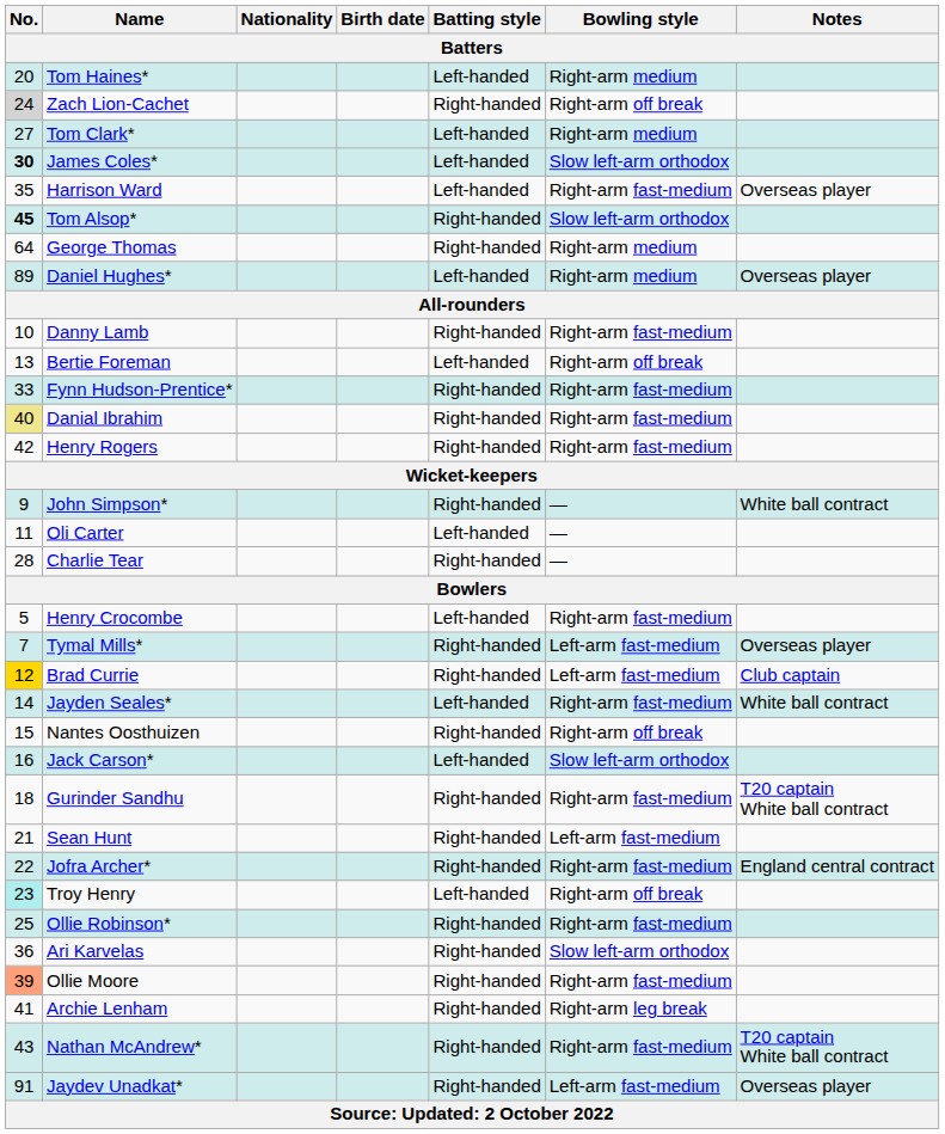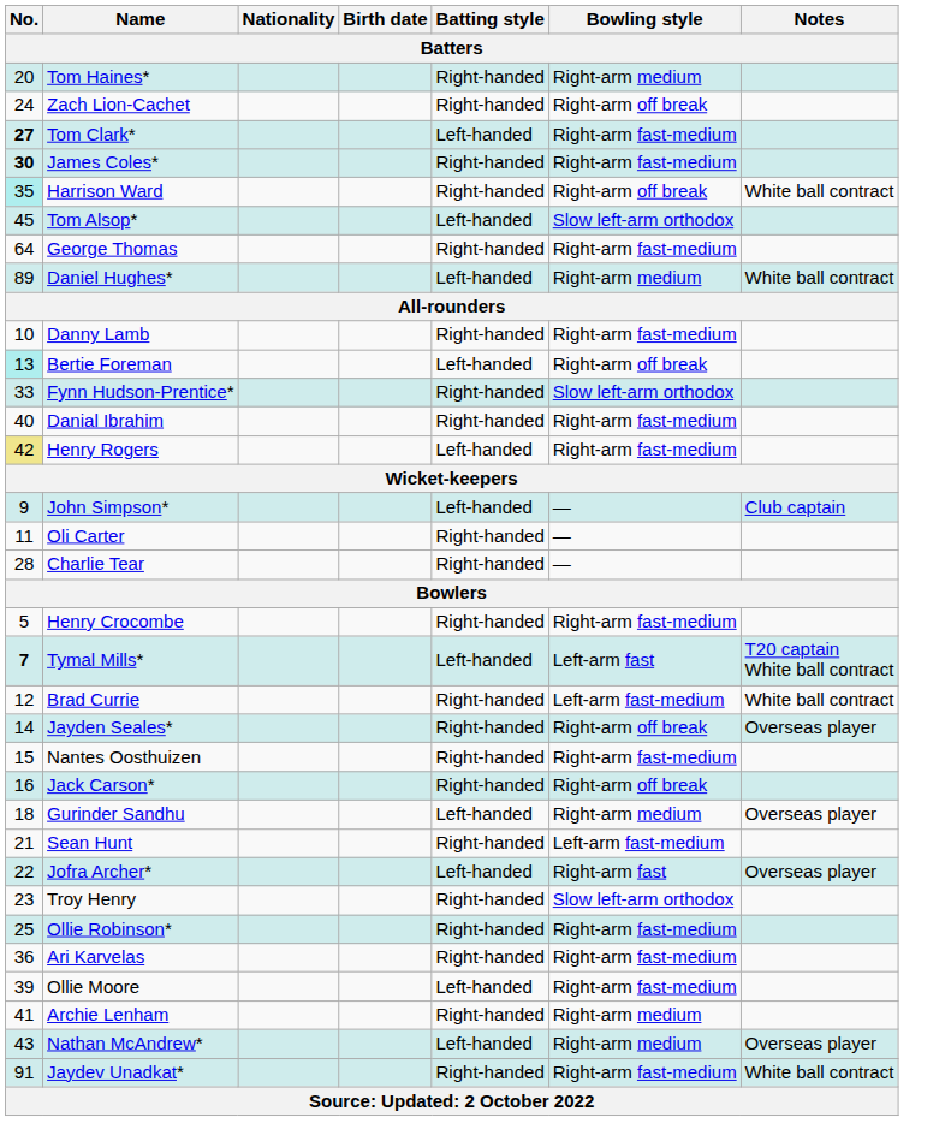 <table class="wikitable">
 <tr>
 <th>No.</th>
 <th>Name</th>
 <th>Nationality</th>
 <th>Birth date</th>
 <th>Batting style</th>
 <th>Bowling style</th>
 <th>Notes</th>
 </tr>
 <tr>
 <th colspan="7">Batters</th>
 </tr>
 <tr bgcolor="#CFECEC">
 <td style="text-align:center">20</td>
 <td><a href='#'>Tom Haines</a>*</td>
 <td></td>
 <td></td>
-<td>Left-handed</td>
+<td>Right-handed</td>
 <td>Right-arm <a href='#'>medium</a></td>
 <td></td>
 </tr>
 <tr>
-<td style="background: lightgrey; text-align:center">24</td>
+<td style="text-align:center">24</td>
 <td><a href='#'>Zach Lion-Cachet</a> </td>
 <td></td>
 <td></td>
 <td>Right-handed</td>
 <td>Right-arm <a href='#'>off break</a></td>
 <td></td>
 </tr>
 <tr bgcolor="#CFECEC">
-<td style="text-align:center">27</td>
+<td style="text-align:center"><strong>27</strong></td>
 <td><a href='#'>Tom Clark</a>*</td>
 <td></td>
 <td></td>
 <td>Left-handed</td>
-<td>Right-arm <a href='#'>medium</a></td>
+<td>Right-arm <a href='#'>fast-medium</a></td>
 <td></td>
 </tr>
 <tr bgcolor="#CFECEC">
 <td style="text-align:center"><strong>30</strong></td>
 <td><a href='#'>James Coles</a>*</td>
 <td></td>
 <td></td>
-<td>Left-handed</td>
-<td><a href='#'>Slow left-arm orthodox</a></td>
+<td>Right-handed</td>
+<td>Right-arm <a href='#'>fast-medium</a></td>
 <td></td>
 </tr>
 <tr>
-<td style="text-align:center">35</td>
+<td style="background: paleturquoise; text-align:center">35</td>
 <td><a href='#'>Harrison Ward</a></td>
 <td></td>
 <td></td>
-<td>Left-handed</td>
-<td>Right-arm <a href='#'>fast-medium</a></td>
-<td>Overseas player</td>
+<td>Right-handed</td>
+<td>Right-arm <a href='#'>off break</a></td>
+<td>White ball contract</td>
 </tr>
 <tr bgcolor="#CFECEC">
-<td style="text-align:center"><strong>45</strong></td>
+<td style="text-align:center">45</td>
 <td><a href='#'>Tom Alsop</a>*</td>
 <td></td>
 <td></td>
-<td>Right-handed</td>
+<td>Left-handed</td>
 <td><a href='#'>Slow left-arm orthodox</a></td>
 <td></td>
 </tr>
 <tr>
 <td style="text-align:center">64</td>
 <td><a href='#'>George Thomas</a></td>
 <td></td>
 <td></td>
 <td>Right-handed</td>
-<td>Right-arm <a href='#'>medium</a></td>
+<td>Right-arm <a href='#'>fast-medium</a></td>
 <td></td>
 </tr>
 <tr bgcolor="#CFECEC">
 <td style="text-align:center">89</td>
 <td><a href='#'>Daniel Hughes</a>*</td>
 <td></td>
 <td></td>
 <td>Left-handed</td>
 <td>Right-arm <a href='#'>medium</a></td>
-<td>Overseas player</td>
+<td>White ball contract</td>
 </tr>
 <tr>
 <th colspan="7">All-rounders</th>
 </tr>
 <tr>
 <td style="text-align:center">10</td>
 <td><a href='#'>Danny Lamb</a></td>
 <td></td>
 <td></td>
 <td>Right-handed</td>
 <td>Right-arm <a href='#'>fast-medium</a></td>
 <td></td>
 </tr>
 <tr>
-<td style="text-align:center">13</td>
+<td style="background: paleturquoise; text-align:center">13</td>
 <td><a href='#'>Bertie Foreman</a></td>
 <td></td>
 <td></td>
 <td>Left-handed</td>
 <td>Right-arm <a href='#'>off break</a></td>
 <td></td>
 </tr>
 <tr bgcolor="#CFECEC">
 <td style="text-align:center">33</td>
 <td><a href='#'>Fynn Hudson-Prentice</a>*</td>
 <td></td>
 <td></td>
 <td>Right-handed</td>
-<td>Right-arm <a href='#'>fast-medium</a></td>
+<td><a href='#'>Slow left-arm orthodox</a></td>
 <td></td>
 </tr>
 <tr>
-<td style="background: khaki; text-align:center">40</td>
+<td style="text-align:center">40</td>
 <td><a href='#'>Danial Ibrahim</a></td>
 <td></td>
 <td></td>
 <td>Right-handed</td>
 <td>Right-arm <a href='#'>fast-medium</a></td>
 <td></td>
 </tr>
 <tr>
-<td style="text-align:center">42</td>
+<td style="background: khaki; text-align:center">42</td>
 <td><a href='#'>Henry Rogers</a></td>
 <td></td>
 <td></td>
-<td>Right-handed</td>
+<td>Left-handed</td>
 <td>Right-arm <a href='#'>fast-medium</a></td>
 <td></td>
 </tr>
 <tr>
 <th colspan="7">Wicket-keepers</th>
 </tr>
 <tr bgcolor="#CFECEC">
 <td style="text-align:center">9</td>
 <td><a href='#'>John Simpson</a>* </td>
 <td></td>
 <td></td>
-<td>Right-handed</td>
+<td>Left-handed</td>
 <td>—</td>
-<td>White ball contract</td>
+<td><a href='#'>Club captain</a></td>
 </tr>
 <tr>
 <td style="text-align:center">11</td>
 <td><a href='#'>Oli Carter</a></td>
 <td></td>
 <td></td>
-<td>Left-handed</td>
+<td>Right-handed</td>
 <td>—</td>
 <td></td>
 </tr>
 <tr>
 <td style="text-align:center">28</td>
 <td><a href='#'>Charlie Tear</a> </td>
 <td></td>
 <td></td>
 <td>Right-handed</td>
 <td>—</td>
 <td></td>
 </tr>
 <tr>
 <th colspan="7">Bowlers</th>
 </tr>
 <tr>
 <td style="text-align:center">5</td>
 <td><a href='#'>Henry Crocombe</a></td>
 <td></td>
 <td></td>
-<td>Left-handed</td>
+<td>Right-handed</td>
 <td>Right-arm <a href='#'>fast-medium</a></td>
 <td></td>
 </tr>
 <tr bgcolor="#CFECEC">
-<td style="text-align:center">7</td>
+<td style="text-align:center"><strong>7</strong></td>
 <td><a href='#'>Tymal Mills</a>* </td>
 <td></td>
 <td></td>
-<td>Right-handed</td>
-<td>Left-arm <a href='#'>fast-medium</a></td>
-<td>Overseas player</td>
+<td>Left-handed</td>
+<td>Left-arm <a href='#'>fast</a></td>
+<td><a href='#'>T20 captain</a><br>White ball contract</td>
 </tr>
 <tr>
-<td style="background: gold; text-align:center">12</td>
+<td style="text-align:center">12</td>
 <td><a href='#'>Brad Currie</a> </td>
 <td></td>
 <td></td>
 <td>Right-handed</td>
 <td>Left-arm <a href='#'>fast-medium</a></td>
-<td><a href='#'>Club captain</a></td>
+<td>White ball contract</td>
 </tr>
 <tr bgcolor="#CFECEC">
 <td style="text-align:center">14</td>
 <td><a href='#'>Jayden Seales</a>* </td>
 <td></td>
 <td></td>
-<td>Left-handed</td>
-<td>Right-arm <a href='#'>fast-medium</a></td>
-<td>White ball contract</td>
+<td>Right-handed</td>
+<td>Right-arm <a href='#'>off break</a></td>
+<td>Overseas player</td>
 </tr>
 <tr>
 <td style="text-align:center">15</td>
 <td>Nantes Oosthuizen</td>
 <td></td>
 <td></td>
 <td>Right-handed</td>
-<td>Right-arm <a href='#'>off break</a></td>
+<td>Right-arm <a href='#'>fast-medium</a></td>
 <td></td>
 </tr>
 <tr bgcolor="#CFECEC">
 <td style="text-align:center">16</td>
 <td><a href='#'>Jack Carson</a>*</td>
 <td></td>
 <td></td>
-<td>Left-handed</td>
-<td><a href='#'>Slow left-arm orthodox</a></td>
+<td>Right-handed</td>
+<td>Right-arm <a href='#'>off break</a></td>
 <td></td>
 </tr>
 <tr>
 <td style="text-align:center">18</td>
 <td><a href='#'>Gurinder Sandhu</a> </td>
 <td></td>
 <td></td>
-<td>Right-handed</td>
-<td>Right-arm <a href='#'>fast-medium</a></td>
-<td><a href='#'>T20 captain</a><br>White ball contract</td>
+<td>Left-handed</td>
+<td>Right-arm <a href='#'>medium</a></td>
+<td>Overseas player</td>
 </tr>
 <tr>
 <td style="text-align:center">21</td>
 <td><a href='#'>Sean Hunt</a></td>
 <td></td>
 <td></td>
 <td>Right-handed</td>
 <td>Left-arm <a href='#'>fast-medium</a></td>
 <td></td>
 </tr>
 <tr bgcolor="#CFECEC">
 <td style="text-align:center">22</td>
 <td><a href='#'>Jofra Archer</a>* </td>
 <td></td>
 <td></td>
-<td>Right-handed</td>
-<td>Right-arm <a href='#'>fast-medium</a></td>
-<td>England central contract</td>
+<td>Left-handed</td>
+<td>Right-arm <a href='#'>fast</a></td>
+<td>Overseas player</td>
 </tr>
 <tr>
-<td style="background: paleturquoise; text-align:center">23</td>
+<td style="text-align:center">23</td>
 <td>Troy Henry</td>
 <td></td>
 <td></td>
-<td>Left-handed</td>
-<td>Right-arm <a href='#'>off break</a></td>
+<td>Right-handed</td>
+<td><a href='#'>Slow left-arm orthodox</a></td>
 <td></td>
 </tr>
 <tr bgcolor="#CFECEC">
 <td style="text-align:center">25</td>
 <td><a href='#'>Ollie Robinson</a>* </td>
 <td></td>
 <td></td>
 <td>Right-handed</td>
 <td>Right-arm <a href='#'>fast-medium</a></td>
 <td></td>
 </tr>
 <tr>
 <td style="text-align:center">36</td>
 <td><a href='#'>Ari Karvelas</a> </td>
 <td></td>
 <td></td>
 <td>Right-handed</td>
-<td><a href='#'>Slow left-arm orthodox</a></td>
+<td>Right-arm <a href='#'>fast-medium</a></td>
 <td></td>
 </tr>
 <tr>
-<td style="background: lightsalmon; text-align:center">39</td>
+<td style="text-align:center">39</td>
 <td>Ollie Moore</td>
 <td></td>
 <td></td>
-<td>Right-handed</td>
+<td>Left-handed</td>
 <td>Right-arm <a href='#'>fast-medium</a></td>
 <td></td>
 </tr>
 <tr>
 <td style="text-align:center">41</td>
 <td><a href='#'>Archie Lenham</a></td>
 <td></td>
 <td></td>
 <td>Right-handed</td>
-<td>Right-arm <a href='#'>leg break</a></td>
+<td>Right-arm <a href='#'>medium</a></td>
 <td></td>
 </tr>
 <tr bgcolor="#CFECEC">
 <td style="text-align:center">43</td>
 <td><a href='#'>Nathan McAndrew</a>*</td>
 <td></td>
 <td></td>
-<td>Right-handed</td>
-<td>Right-arm <a href='#'>fast-medium</a></td>
-<td><a href='#'>T20 captain</a><br>White ball contract</td>
+<td>Left-handed</td>
+<td>Right-arm <a href='#'>medium</a></td>
+<td>Overseas player</td>
 </tr>
 <tr bgcolor="#CFECEC">
 <td style="text-align:center">91</td>
 <td><a href='#'>Jaydev Unadkat</a>* </td>
 <td></td>
 <td></td>
 <td>Right-handed</td>
-<td>Left-arm <a href='#'>fast-medium</a></td>
-<td>Overseas player</td>
+<td>Right-arm <a href='#'>fast-medium</a></td>
+<td>White ball contract</td>
 </tr>
 <tr>
 <th colspan="7">Source: Updated: 2 October 2022</th>
 </tr>
 </table>
